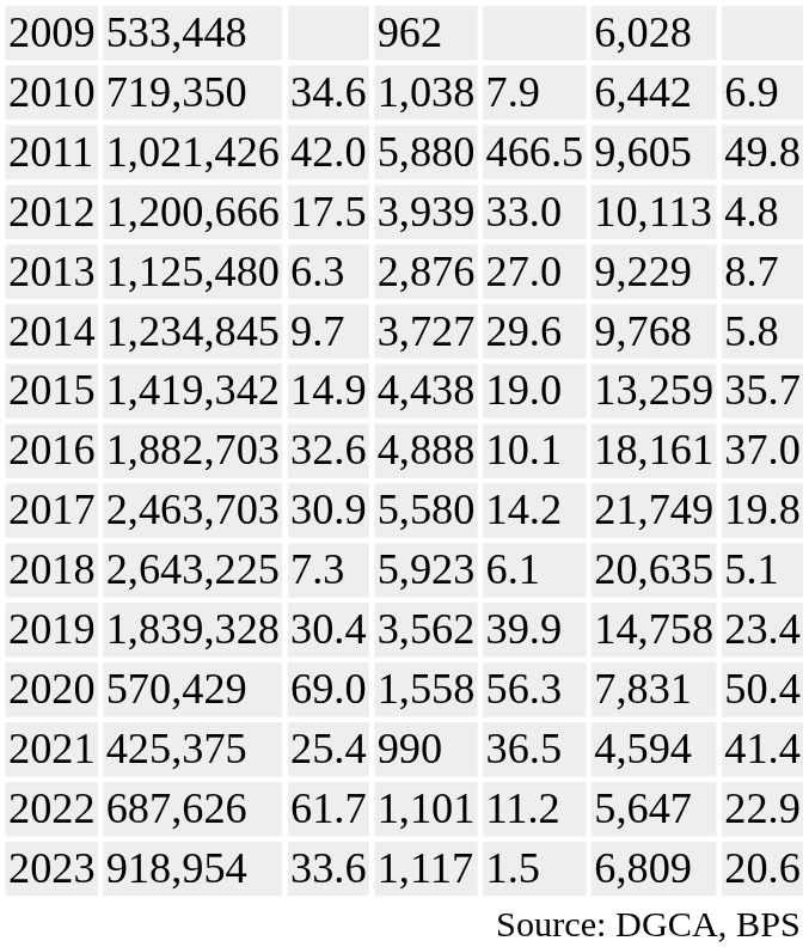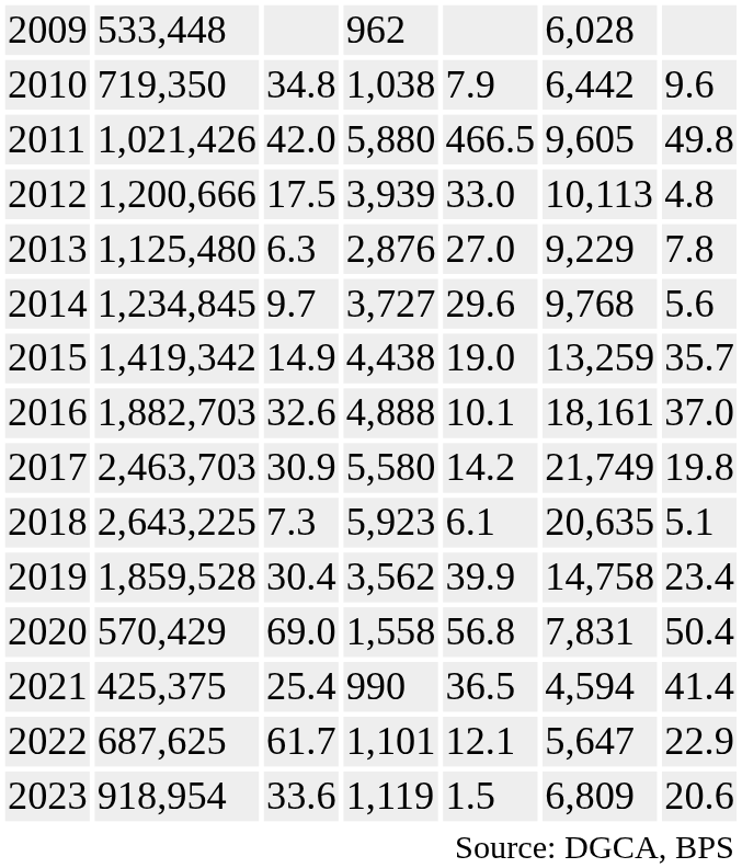 <table class="toccolours sortable" style="padding:0.5em;">
 <tr>
 <th></th>
 <th></th>
 <th></th>
 <th></th>
 <th></th>
 <th></th>
 <th></th>
 </tr>
 <tr style="background:#eee;">
 <td>2009</td>
 <td>533,448</td>
 <td></td>
 <td>962</td>
 <td></td>
 <td>6,028</td>
 <td></td>
 </tr>
 <tr style="background:#eee;">
 <td>2010</td>
 <td>719,350</td>
-<td> 34.6</td>
+<td> 34.8</td>
 <td>1,038</td>
 <td> 7.9</td>
 <td>6,442</td>
-<td> 6.9</td>
+<td> 9.6</td>
 </tr>
 <tr style="background:#eee;">
 <td>2011</td>
 <td>1,021,426</td>
 <td> 42.0</td>
 <td>5,880</td>
 <td> 466.5</td>
 <td>9,605</td>
 <td> 49.8</td>
 </tr>
 <tr style="background:#eee;">
 <td>2012</td>
 <td>1,200,666</td>
 <td> 17.5</td>
 <td>3,939</td>
 <td> 33.0</td>
 <td>10,113</td>
 <td> 4.8</td>
 </tr>
 <tr style="background:#eee;">
 <td>2013</td>
 <td>1,125,480</td>
 <td> 6.3</td>
 <td>2,876</td>
 <td> 27.0</td>
 <td>9,229</td>
-<td> 8.7</td>
+<td> 7.8</td>
 </tr>
 <tr style="background:#eee;">
 <td>2014</td>
 <td>1,234,845</td>
 <td> 9.7</td>
 <td>3,727</td>
 <td> 29.6</td>
 <td>9,768</td>
-<td> 5.8</td>
+<td> 5.6</td>
 </tr>
 <tr style="background:#eee;">
 <td>2015</td>
 <td>1,419,342</td>
 <td> 14.9</td>
 <td>4,438</td>
 <td> 19.0</td>
 <td>13,259</td>
 <td> 35.7</td>
 </tr>
 <tr style="background:#eee;">
 <td>2016</td>
 <td>1,882,703</td>
 <td> 32.6</td>
 <td>4,888</td>
 <td> 10.1</td>
 <td>18,161</td>
 <td> 37.0</td>
 </tr>
 <tr style="background:#eee;">
 <td>2017</td>
 <td>2,463,703</td>
 <td> 30.9</td>
 <td>5,580</td>
 <td> 14.2</td>
 <td>21,749</td>
 <td> 19.8</td>
 </tr>
 <tr style="background:#eee;">
 <td>2018</td>
 <td>2,643,225</td>
 <td> 7.3</td>
 <td>5,923</td>
 <td> 6.1</td>
 <td>20,635</td>
 <td> 5.1</td>
 </tr>
 <tr style="background:#eee;">
 <td>2019</td>
-<td>1,839,328</td>
+<td>1,859,528</td>
 <td> 30.4</td>
 <td>3,562</td>
 <td> 39.9</td>
 <td>14,758</td>
 <td> 23.4</td>
 </tr>
 <tr style="background:#eee;">
 <td>2020</td>
 <td>570,429</td>
 <td> 69.0</td>
 <td>1,558</td>
-<td> 56.3</td>
+<td> 56.8</td>
 <td>7,831</td>
 <td> 50.4</td>
 </tr>
 <tr style="background:#eee;">
 <td>2021</td>
 <td>425,375</td>
 <td> 25.4</td>
 <td>990</td>
 <td> 36.5</td>
 <td>4,594</td>
 <td> 41.4</td>
 </tr>
 <tr style="background:#eee;">
 <td>2022</td>
-<td>687,626</td>
+<td>687,625</td>
 <td> 61.7</td>
 <td>1,101</td>
-<td> 11.2</td>
+<td> 12.1</td>
 <td>5,647</td>
 <td> 22.9</td>
 </tr>
 <tr style="background:#eee;">
 <td>2023</td>
 <td>918,954</td>
 <td> 33.6</td>
-<td>1,117</td>
+<td>1,119</td>
 <td> 1.5</td>
 <td>6,809</td>
 <td> 20.6</td>
 </tr>
 <tr>
 <td colspan="7" style="text-align:right;"><sup>Source: DGCA, BPS</sup></td>
 </tr>
 </table>
